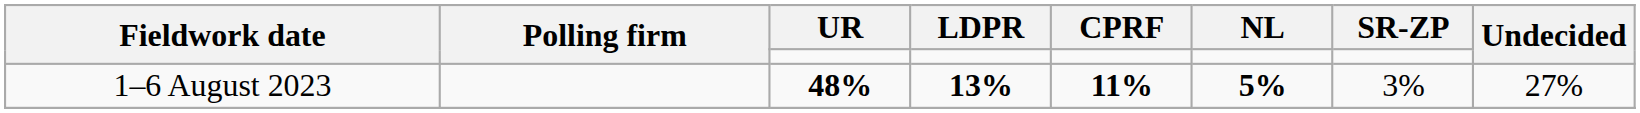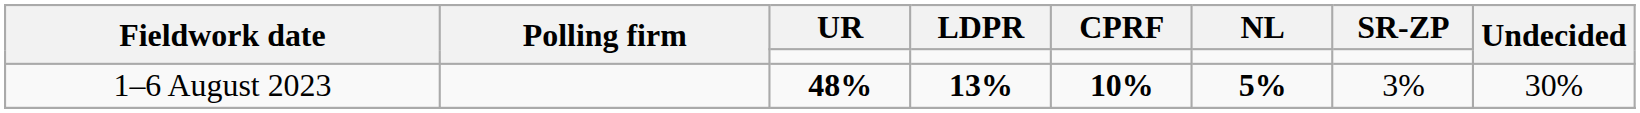 <table class=wikitable style="font-size:95%; line-height:14px; text-align:center">
 <tr>
 <th style=width:200px; rowspan=2>Fieldwork date</th>
 <th style=width:150px; rowspan=2>Polling firm</th>
 <th style="width:60px;">UR</th>
 <th style="width:60px;">LDPR</th>
 <th style="width:60px;">CPRF</th>
 <th style="width:60px;">NL</th>
 <th style="width:60px;">SR-ZP</th>
 <th style="width:60px;" rowspan=2>Undecided</th>
 </tr>
 <tr>
 <td bgcolor=></td>
 <td bgcolor=></td>
 <td bgcolor=></td>
 <td bgcolor=></td>
 <td bgcolor=></td>
 </tr>
 <tr align=center>
 <td>1–6 August 2023</td>
 <td></td>
 <td><strong>48%</strong></td>
 <td><strong>13%</strong></td>
-<td><strong>11%</strong></td>
+<td><strong>10%</strong></td>
 <td><strong>5%</strong></td>
 <td>3%</td>
-<td>27%</td>
+<td>30%</td>
 </tr>
 <tr>
 </tr>
 </table>
